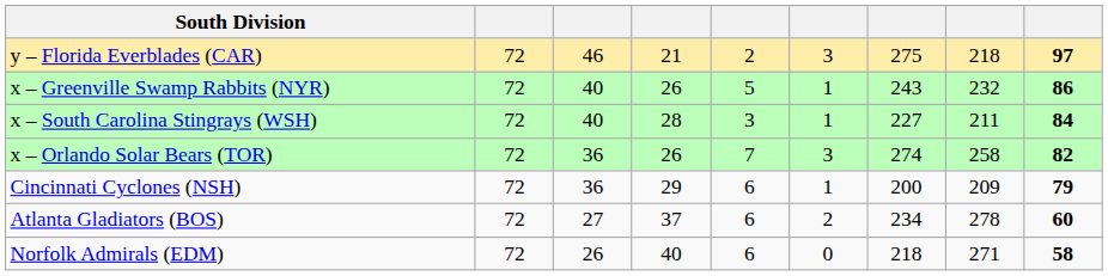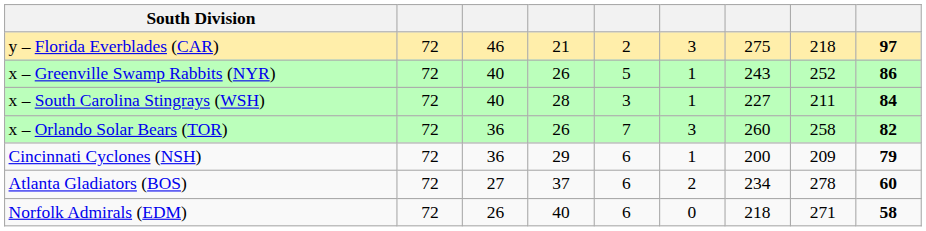 <table class="wikitable sortable" style="text-align:center">
 <tr>
 <th style="width:30%;" class="unsortable">South Division</th>
 <th style="width:5%;"></th>
 <th style="width:5%;"></th>
 <th style="width:5%;"></th>
 <th style="width:5%;"></th>
 <th style="width:5%;"></th>
 <th style="width:5%;"></th>
 <th style="width:5%;"></th>
 <th style="width:5%;"></th>
 </tr>
 <tr bgcolor=#ffeeaa>
 <td align=left>y – <a href='#'>Florida Everblades</a> (<a href='#'>CAR</a>)</td>
 <td>72</td>
 <td>46</td>
 <td>21</td>
 <td>2</td>
 <td>3</td>
 <td>275</td>
 <td>218</td>
 <td><strong>97</strong></td>
 </tr>
 <tr bgcolor=#bbffbb>
 <td align=left>x – <a href='#'>Greenville Swamp Rabbits</a> (<a href='#'>NYR</a>)</td>
 <td>72</td>
 <td>40</td>
 <td>26</td>
 <td>5</td>
 <td>1</td>
 <td>243</td>
-<td>232</td>
+<td>252</td>
 <td><strong>86</strong></td>
 </tr>
 <tr bgcolor=#bbffbb>
 <td align=left>x – <a href='#'>South Carolina Stingrays</a> (<a href='#'>WSH</a>)</td>
 <td>72</td>
 <td>40</td>
 <td>28</td>
 <td>3</td>
 <td>1</td>
 <td>227</td>
 <td>211</td>
 <td><strong>84</strong></td>
 </tr>
 <tr bgcolor=#bbffbb>
 <td align=left>x – <a href='#'>Orlando Solar Bears</a> (<a href='#'>TOR</a>)</td>
 <td>72</td>
 <td>36</td>
 <td>26</td>
 <td>7</td>
 <td>3</td>
-<td>274</td>
+<td>260</td>
 <td>258</td>
 <td><strong>82</strong></td>
 </tr>
 <tr bgcolor=>
 <td align=left><a href='#'>Cincinnati Cyclones</a> (<a href='#'>NSH</a>)</td>
 <td>72</td>
 <td>36</td>
 <td>29</td>
 <td>6</td>
 <td>1</td>
 <td>200</td>
 <td>209</td>
 <td><strong>79</strong></td>
 </tr>
 <tr bgcolor=>
 <td align=left><a href='#'>Atlanta Gladiators</a> (<a href='#'>BOS</a>)</td>
 <td>72</td>
 <td>27</td>
 <td>37</td>
 <td>6</td>
 <td>2</td>
 <td>234</td>
 <td>278</td>
 <td><strong>60</strong></td>
 </tr>
 <tr bgcolor=>
 <td align=left><a href='#'>Norfolk Admirals</a> (<a href='#'>EDM</a>)</td>
 <td>72</td>
 <td>26</td>
 <td>40</td>
 <td>6</td>
 <td>0</td>
 <td>218</td>
 <td>271</td>
 <td><strong>58</strong></td>
 </tr>
 </table>
